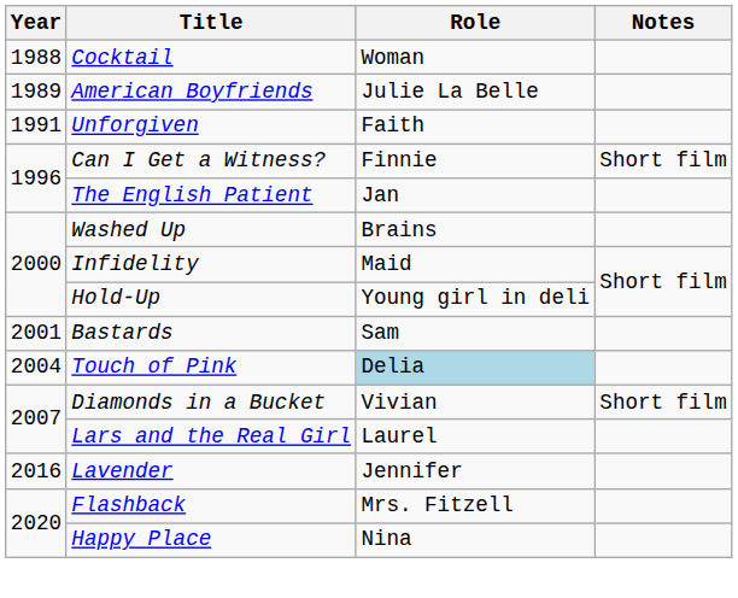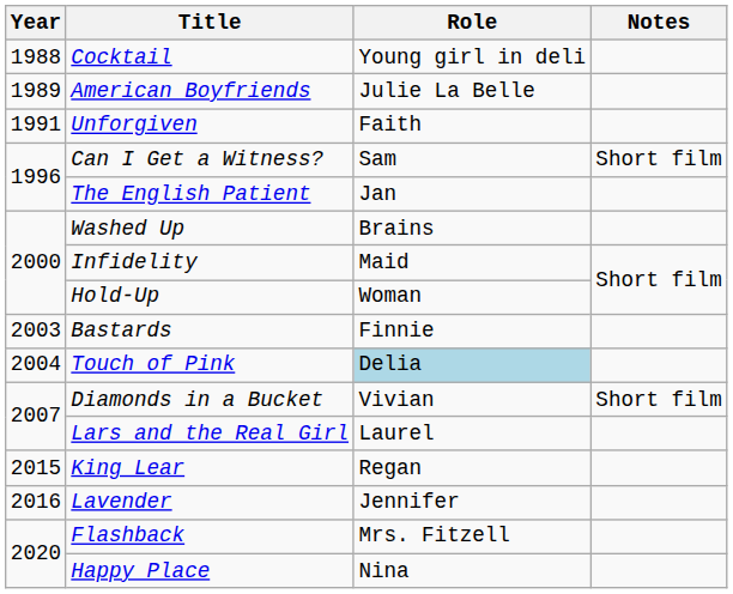 <table class="wikitable sortable">
 <tr>
 <th>Year</th>
 <th>Title</th>
 <th>Role</th>
 <th class="unsortable">Notes</th>
 </tr>
 <tr>
 <td>1988</td>
 <td><em><a href='#'>Cocktail</a></em></td>
-<td>Woman</td>
+<td>Young girl in deli</td>
 <td></td>
 </tr>
 <tr>
 <td>1989</td>
 <td><em><a href='#'>American Boyfriends</a></em></td>
 <td>Julie La Belle</td>
 <td></td>
 </tr>
 <tr>
 <td>1991</td>
 <td><em><a href='#'>Unforgiven</a></em></td>
 <td>Faith</td>
 <td></td>
 </tr>
 <tr>
 <td rowspan=2>1996</td>
 <td><em>Can I Get a Witness?</em></td>
-<td>Finnie</td>
+<td>Sam</td>
 <td>Short film</td>
 </tr>
 <tr>
 <td data-sort-value="English Patient, The"><em><a href='#'>The English Patient</a></em></td>
 <td>Jan</td>
 <td></td>
 </tr>
 <tr>
 <td rowspan=3>2000</td>
 <td><em>Washed Up</em></td>
 <td>Brains</td>
 <td></td>
 </tr>
 <tr>
 <td><em>Infidelity</em></td>
 <td>Maid</td>
 <td rowspan=2>Short film</td>
 </tr>
 <tr>
 <td><em>Hold-Up</em></td>
-<td>Young girl in deli</td>
+<td>Woman</td>
 </tr>
 <tr>
-<td>2001</td>
+<td>2003</td>
 <td><em>Bastards</em></td>
-<td>Sam</td>
+<td>Finnie</td>
 <td></td>
 </tr>
 <tr>
 <td>2004</td>
 <td><em><a href='#'>Touch of Pink</a></em></td>
 <td style="background: lightblue;">Delia</td>
 <td></td>
 </tr>
 <tr>
 <td rowspan=2>2007</td>
 <td><em>Diamonds in a Bucket</em></td>
 <td>Vivian</td>
 <td>Short film</td>
 </tr>
 <tr>
 <td><em><a href='#'>Lars and the Real Girl</a></em></td>
 <td>Laurel</td>
 <td></td>
 </tr>
 <tr>
+<td>2015</td>
+<td><em><a href='#'>King Lear</a></em></td>
+<td>Regan</td>
+<td></td>
+</tr>
+<tr>
 <td>2016</td>
 <td><em><a href='#'>Lavender</a></em></td>
 <td>Jennifer</td>
 <td></td>
 </tr>
 <tr>
 <td rowspan=2>2020</td>
 <td><em><a href='#'>Flashback</a></em></td>
 <td>Mrs. Fitzell</td>
 <td></td>
 </tr>
 <tr>
 <td><em><a href='#'>Happy Place</a></em></td>
 <td>Nina</td>
 <td></td>
 </tr>
 </table>
